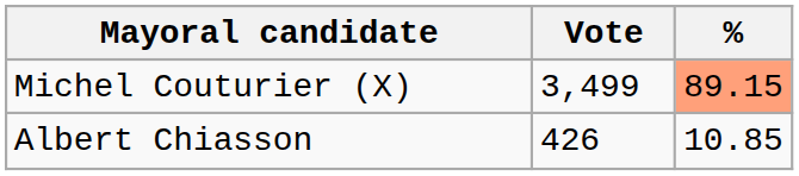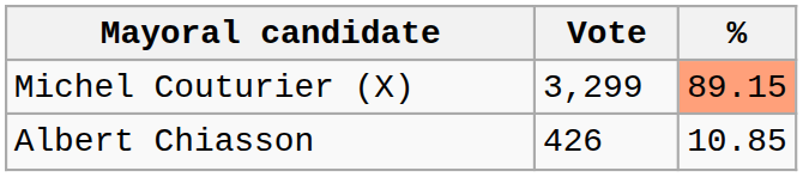 <table class="wikitable">
 <tr>
 <th bgcolor="#DDDDFF" width="200px">Mayoral candidate</th>
 <th bgcolor="#DDDDFF" width="50px">Vote</th>
 <th bgcolor="#DDDDFF" width="30px">%</th>
 </tr>
 <tr>
 <td>Michel Couturier (X)</td>
-<td>3,499</td>
+<td>3,299</td>
 <td style="background: lightsalmon;">89.15</td>
 </tr>
 <tr>
 <td>Albert Chiasson</td>
 <td>426</td>
 <td>10.85</td>
 </tr>
 </table>
